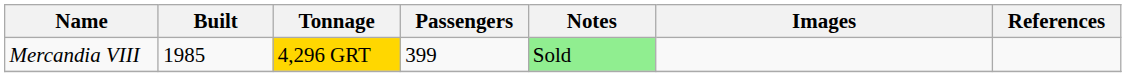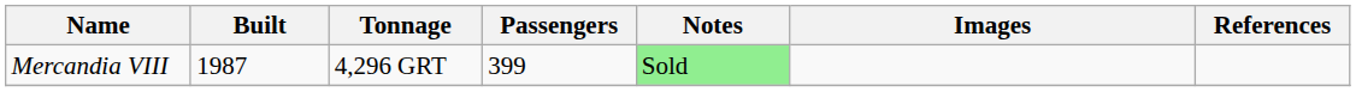 <table class="wikitable sortable" border="1">
 <tr>
 <th width="110" scope="col">Name</th>
 <th width="80" scope="col">Built</th>
 <th width="90" scope="col">Tonnage</th>
 <th width="90" scope="col">Passengers</th>
 <th width="90" scope="col">Notes</th>
 <th width="250" class="unsortable" scope="col">Images</th>
 <th width="90" class="unsortable" scope="col">References</th>
 </tr>
 <tr>
 <td><em>Mercandia VIII</em></td>
-<td>1985</td>
-<td style="background: gold;">4,296 GRT</td>
+<td>1987</td>
+<td>4,296 GRT</td>
 <td>399</td>
 <td style="background: lightgreen;">Sold</td>
 <td><br></td>
 <td></td>
 </tr>
 <tr>
 </tr>
 </table>
